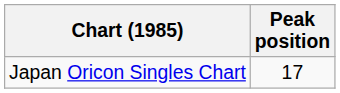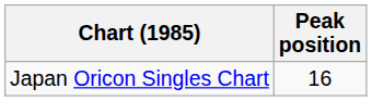 <table class="wikitable">
 <tr>
 <th>Chart (1985)</th>
 <th>Peak<br>position</th>
 </tr>
 <tr>
 <td>Japan <a href='#'>Oricon Singles Chart</a></td>
-<td align="center">17</td>
+<td align="center">16</td>
 </tr>
 </table>
